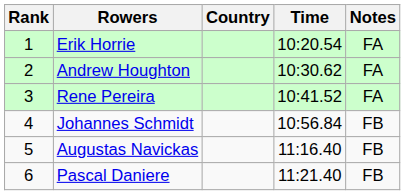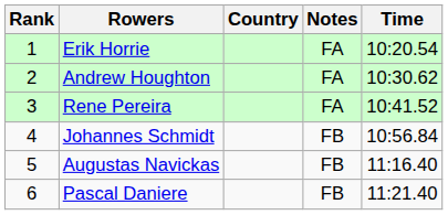 <table class="wikitable" style="text-align:center">
 <tr>
 <th>Rank</th>
 <th>Rowers</th>
 <th>Country</th>
+<th>Notes</th>
 <th>Time</th>
-<th>Notes</th>
 </tr>
 <tr bgcolor=ccffcc>
 <td>1</td>
 <td align="left"><a href='#'>Erik Horrie</a></td>
 <td align="left"></td>
+<td>FA</td>
 <td>10:20.54</td>
-<td>FA</td>
 </tr>
 <tr bgcolor=ccffcc>
 <td>2</td>
 <td align="left"><a href='#'>Andrew Houghton</a></td>
 <td align="left"></td>
+<td>FA</td>
 <td>10:30.62</td>
-<td>FA</td>
 </tr>
 <tr bgcolor=ccffcc>
 <td>3</td>
 <td align="left"><a href='#'>Rene Pereira</a></td>
 <td align="left"></td>
+<td>FA</td>
 <td>10:41.52</td>
-<td>FA</td>
 </tr>
 <tr>
 <td>4</td>
 <td align="left"><a href='#'>Johannes Schmidt</a></td>
 <td align="left"></td>
+<td>FB</td>
 <td>10:56.84</td>
-<td>FB</td>
 </tr>
 <tr>
 <td>5</td>
 <td align="left"><a href='#'>Augustas Navickas</a></td>
 <td align="left"></td>
+<td>FB</td>
 <td>11:16.40</td>
-<td>FB</td>
 </tr>
 <tr>
 <td>6</td>
 <td align="left"><a href='#'>Pascal Daniere</a></td>
 <td align="left"></td>
+<td>FB</td>
 <td>11:21.40</td>
-<td>FB</td>
 </tr>
 </table>
